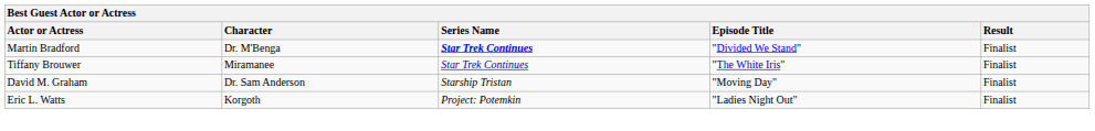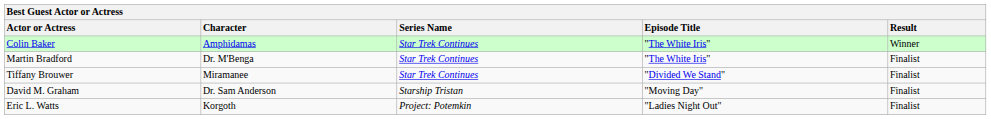 <table class="wikitable" width=100%>
 <tr>
 <th colspan="5" ! style="text-align:left;">Best Guest Actor or Actress</th>
 </tr>
 <tr>
 <th style="text-align:left; width: 20%;"><strong>Actor or Actress</strong></th>
 <th style="text-align:left; width: 20%;"><strong>Character</strong></th>
 <th style="text-align:left; width: 25%;"><strong>Series Name</strong></th>
 <th style="text-align:left; width: 25%;"><strong>Episode Title</strong></th>
 <th style="text-align:left; width: 10%;"><strong>Result</strong></th>
 </tr>
+<tr style="background-color:#ccffcc;">
+<td><a href='#'>Colin Baker</a></td>
+<td><a href='#'>Amphidamas</a></td>
+<td><em><a href='#'>Star Trek Continues</a></em></td>
+<td>"<a href='#'>The White Iris</a>"</td>
+<td>Winner</td>
+</tr>
 <tr>
 <td>Martin Bradford</td>
 <td>Dr. M'Benga</td>
-<td><strong><em><a href='#'>Star Trek Continues</a></em></strong></td>
-<td>"<a href='#'>Divided We Stand</a>"</td>
+<td><em><a href='#'>Star Trek Continues</a></em></td>
+<td>"<a href='#'>The White Iris</a>"</td>
 <td>Finalist</td>
 </tr>
 <tr>
 <td>Tiffany Brouwer</td>
 <td>Miramanee</td>
 <td><em><a href='#'>Star Trek Continues</a></em></td>
-<td>"<a href='#'>The White Iris</a>"</td>
+<td>"<a href='#'>Divided We Stand</a>"</td>
 <td>Finalist</td>
 </tr>
 <tr>
 <td>David M. Graham</td>
 <td>Dr. Sam Anderson</td>
 <td><em>Starship Tristan</em></td>
 <td>"Moving Day"</td>
 <td>Finalist</td>
 </tr>
 <tr>
 <td>Eric L. Watts</td>
 <td>Korgoth</td>
 <td><em>Project: Potemkin</em></td>
 <td>"Ladies Night Out"</td>
 <td>Finalist</td>
 </tr>
 </table>
